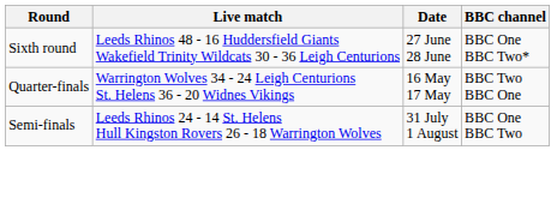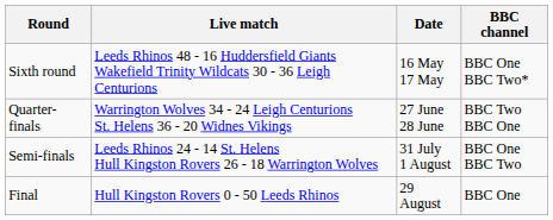 <table class="wikitable">
 <tr>
 <th>Round</th>
 <th>Live match</th>
 <th>Date</th>
 <th>BBC channel</th>
 </tr>
 <tr>
 <td>Sixth round</td>
 <td><a href='#'>Leeds Rhinos</a> 48 - 16 <a href='#'>Huddersfield Giants</a><br><a href='#'>Wakefield Trinity Wildcats</a> 30 - 36 <a href='#'>Leigh Centurions</a></td>
-<td>27 June<br>28 June</td>
+<td>16 May<br>17 May</td>
 <td>BBC One<br>BBC Two*</td>
 </tr>
 <tr>
 <td>Quarter-finals</td>
 <td><a href='#'>Warrington Wolves</a> 34 - 24 <a href='#'>Leigh Centurions</a><br><a href='#'>St. Helens</a> 36 - 20 <a href='#'>Widnes Vikings</a></td>
-<td>16 May<br>17 May</td>
+<td>27 June<br>28 June</td>
 <td>BBC Two<br>BBC One</td>
 </tr>
 <tr>
 <td>Semi-finals</td>
 <td><a href='#'>Leeds Rhinos</a> 24 - 14 <a href='#'>St. Helens</a><br><a href='#'>Hull Kingston Rovers</a> 26 - 18 <a href='#'>Warrington Wolves</a></td>
 <td>31 July<br>1 August</td>
 <td>BBC One<br>BBC Two</td>
 </tr>
+<tr>
+<td>Final</td>
+<td><a href='#'>Hull Kingston Rovers</a> 0 - 50 <a href='#'>Leeds Rhinos</a></td>
+<td>29 August</td>
+<td>BBC One</td>
+</tr>
 </table>
